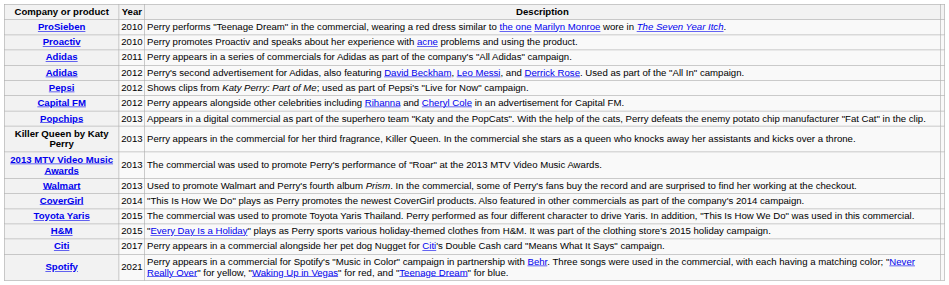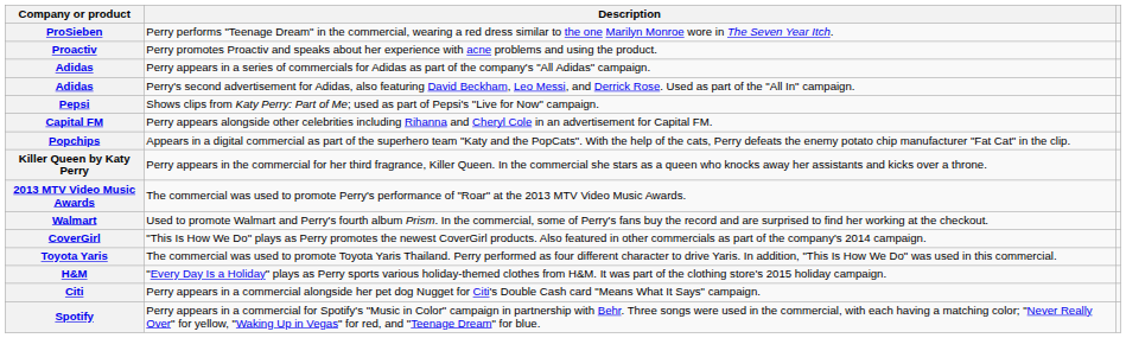 <table class="wikitable sortable plainrowheaders" style="text-align: center;">
 <tr>
 <th scope="col">Company or product</th>
-<th scope="col">Year</th>
 <th scope="col" class="unsortable">Description</th>
 <th scope="col" class="unsortable"></th>
 </tr>
 <tr>
 <th scope=row><a href='#'>ProSieben</a></th>
-<td>2010</td>
 <td style="text-align:left;">Perry performs "Teenage Dream" in the commercial, wearing a red dress similar to <a href='#'>the one</a> <a href='#'>Marilyn Monroe</a> wore in <em><a href='#'>The Seven Year Itch</a></em>.</td>
 <td></td>
 </tr>
 <tr>
 <th scope=row><a href='#'>Proactiv</a></th>
-<td>2010</td>
 <td style="text-align:left;">Perry promotes Proactiv and speaks about her experience with <a href='#'>acne</a> problems and using the product.</td>
 <td></td>
 </tr>
 <tr>
 <th scope=row><a href='#'>Adidas</a></th>
-<td>2011</td>
 <td style="text-align:left;">Perry appears in a series of commercials for Adidas as part of the company's "All Adidas" campaign.</td>
 <td></td>
 </tr>
 <tr>
 <th scope=row><a href='#'>Adidas</a></th>
-<td>2012</td>
 <td style="text-align:left;">Perry's second advertisement for Adidas, also featuring <a href='#'>David Beckham</a>, <a href='#'>Leo Messi</a>, and <a href='#'>Derrick Rose</a>. Used as part of the "All In" campaign.</td>
 <td></td>
 </tr>
 <tr>
 <th scope=row><a href='#'>Pepsi</a></th>
-<td>2012</td>
 <td style="text-align:left;">Shows clips from <em>Katy Perry: Part of Me</em>; used as part of Pepsi's "Live for Now" campaign.</td>
 <td></td>
 </tr>
 <tr>
 <th scope=row><a href='#'>Capital FM</a></th>
-<td>2012</td>
 <td style="text-align:left;">Perry appears alongside other celebrities including <a href='#'>Rihanna</a> and <a href='#'>Cheryl Cole</a> in an advertisement for Capital FM.</td>
 <td></td>
 </tr>
 <tr>
 <th scope=row><a href='#'>Popchips</a></th>
-<td>2013</td>
 <td style="text-align:left;">Appears in a digital commercial as part of the superhero team "Katy and the PopCats". With the help of the cats, Perry defeats the enemy potato chip manufacturer "Fat Cat" in the clip.</td>
 <td></td>
 </tr>
 <tr>
 <th scope=row>Killer Queen by Katy Perry</th>
-<td>2013</td>
 <td style="text-align:left;">Perry appears in the commercial for her third fragrance, Killer Queen. In the commercial she stars as a queen who knocks away her assistants and kicks over a throne.</td>
 <td></td>
 </tr>
 <tr>
 <th scope=row><a href='#'>2013 MTV Video Music Awards</a></th>
-<td>2013</td>
 <td style="text-align:left;">The commercial was used to promote Perry's performance of "Roar" at the 2013 MTV Video Music Awards.</td>
 <td></td>
 </tr>
 <tr>
 <th scope=row><a href='#'>Walmart</a></th>
-<td>2013</td>
 <td style="text-align:left;">Used to promote Walmart and Perry's fourth album <em>Prism</em>. In the commercial, some of Perry's fans buy the record and are surprised to find her working at the checkout.</td>
 <td></td>
 </tr>
 <tr>
 <th scope=row><a href='#'>CoverGirl</a></th>
-<td>2014</td>
 <td style="text-align:left;">"This Is How We Do" plays as Perry promotes the newest CoverGirl products. Also featured in other commercials as part of the company's 2014 campaign.</td>
 <td></td>
 </tr>
 <tr>
 <th scope=row><a href='#'>Toyota Yaris</a></th>
-<td>2015</td>
 <td style="text-align:left;">The commercial was used to promote Toyota Yaris Thailand. Perry performed as four different character to drive Yaris. In addition, "This Is How We Do" was used in this commercial.</td>
 <td></td>
 </tr>
 <tr>
 <th scope=row><a href='#'>H&M</a></th>
-<td>2015</td>
 <td style="text-align:left;">"<a href='#'>Every Day Is a Holiday</a>" plays as Perry sports various holiday-themed clothes from H&M. It was part of the clothing store's 2015 holiday campaign.</td>
 <td></td>
 </tr>
 <tr>
 <th scope=row><a href='#'>Citi</a></th>
-<td>2017</td>
 <td style="text-align:left;">Perry appears in a commercial alongside her pet dog Nugget for <a href='#'>Citi</a>'s Double Cash card "Means What It Says" campaign.</td>
 <td></td>
 </tr>
 <tr>
 <th scope=row><a href='#'>Spotify</a></th>
-<td>2021</td>
 <td style="text-align:left;">Perry appears in a commercial for Spotify's "Music in Color" campaign in partnership with <a href='#'>Behr</a>. Three songs were used in the commercial, with each having a matching color; "<a href='#'>Never Really Over</a>" for yellow, "<a href='#'>Waking Up in Vegas</a>" for red, and "<a href='#'>Teenage Dream</a>" for blue.</td>
 <td></td>
 </tr>
 </table>
